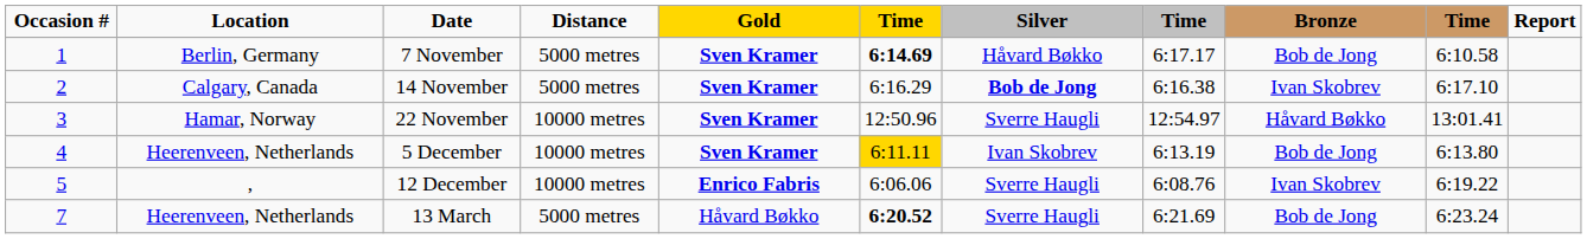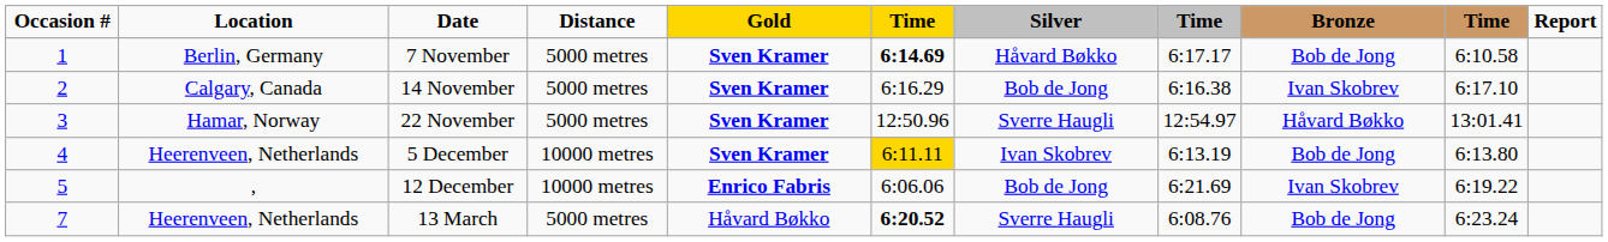 <table class="wikitable">
 <tr>
 <td width="80" align="center"><strong>Occasion #</strong></td>
 <td width="200" align="center"><strong>Location</strong></td>
 <td width="100" align="center"><strong>Date</strong></td>
 <td width="100" align="center"><strong>Distance</strong></td>
 <td width="150" bgcolor="gold" align="center"><strong>Gold</strong></td>
 <td width="50" bgcolor="gold" align="center"><strong>Time</strong></td>
 <td width="150" bgcolor="silver" align="center"><strong>Silver</strong></td>
 <td width="50" bgcolor="silver" align="center"><strong>Time</strong></td>
 <td width="150" bgcolor="#CC9966" align="center"><strong>Bronze</strong></td>
 <td width="50" bgcolor="#CC9966" align="center"><strong>Time</strong></td>
 <td width="50" align="center"><strong>Report</strong></td>
 </tr>
 <tr bgcolor="#cccccc">
 </tr>
 <tr>
 <td align="center"><a href='#'>1</a></td>
 <td align="center"><a href='#'>Berlin</a>, Germany</td>
 <td align="center">7 November</td>
 <td align="center">5000 metres</td>
 <td align="center"><strong><a href='#'>Sven Kramer</a></strong><br><small></small></td>
 <td align="center"><strong>6:14.69</strong></td>
 <td align="center"><a href='#'>Håvard Bøkko</a><br><small></small></td>
 <td align="center">6:17.17</td>
 <td align="center"><a href='#'>Bob de Jong</a><br><small></small></td>
 <td align="center">6:10.58</td>
 <td align="center"></td>
 </tr>
 <tr>
 <td align="center"><a href='#'>2</a></td>
 <td align="center"><a href='#'>Calgary</a>, Canada</td>
 <td align="center">14 November</td>
 <td align="center">5000 metres</td>
 <td align="center"><strong><a href='#'>Sven Kramer</a></strong><br><small></small></td>
 <td align="center">6:16.29</td>
-<td align="center"><strong><a href='#'>Bob de Jong</a><br><small></small></strong></td>
+<td align="center"><a href='#'>Bob de Jong</a><br><small></small></td>
 <td align="center">6:16.38</td>
 <td align="center"><a href='#'>Ivan Skobrev</a><br><small></small></td>
 <td align="center">6:17.10</td>
 <td align="center"></td>
 </tr>
 <tr>
 <td align="center"><a href='#'>3</a></td>
 <td align="center"><a href='#'>Hamar</a>, Norway</td>
 <td align="center">22 November</td>
-<td align="center">10000 metres</td>
+<td align="center">5000 metres</td>
 <td align="center"><strong><a href='#'>Sven Kramer</a></strong><br><small></small></td>
 <td align="center">12:50.96</td>
 <td align="center"><a href='#'>Sverre Haugli</a><br><small></small></td>
 <td align="center">12:54.97</td>
 <td align="center"><a href='#'>Håvard Bøkko</a><br><small></small></td>
 <td align="center">13:01.41</td>
 <td align="center"></td>
 </tr>
 <tr>
 <td align="center"><a href='#'>4</a></td>
 <td align="center"><a href='#'>Heerenveen</a>, Netherlands</td>
 <td align="center">5 December</td>
 <td align="center">10000 metres</td>
 <td align="center"><strong><a href='#'>Sven Kramer</a></strong><br><small></small></td>
 <td align="center" style="background: gold;">6:11.11</td>
 <td align="center"><a href='#'>Ivan Skobrev</a><br><small></small></td>
 <td align="center">6:13.19</td>
 <td align="center"><a href='#'>Bob de Jong</a><br><small></small></td>
 <td align="center">6:13.80</td>
 <td align="center"></td>
 </tr>
 <tr>
 <td align="center"><a href='#'>5</a></td>
 <td align="center">, </td>
 <td align="center">12 December</td>
 <td align="center">10000 metres</td>
 <td align="center"><strong><a href='#'>Enrico Fabris</a></strong><br><small></small></td>
 <td align="center">6:06.06</td>
-<td align="center"><a href='#'>Sverre Haugli</a><br><small></small></td>
-<td align="center">6:08.76</td>
+<td align="center"><a href='#'>Bob de Jong</a><br><small></small></td>
+<td align="center">6:21.69</td>
 <td align="center"><a href='#'>Ivan Skobrev</a><br><small></small></td>
 <td align="center">6:19.22</td>
 <td align="center"></td>
 </tr>
 <tr>
 <td align="center"><a href='#'>7</a></td>
 <td align="center"><a href='#'>Heerenveen</a>, Netherlands</td>
 <td align="center">13 March</td>
 <td align="center">5000 metres</td>
 <td align="center"><a href='#'>Håvard Bøkko</a><br><small></small></td>
 <td align="center"><strong>6:20.52</strong></td>
 <td align="center"><a href='#'>Sverre Haugli</a><br><small></small></td>
-<td align="center">6:21.69</td>
+<td align="center">6:08.76</td>
 <td align="center"><a href='#'>Bob de Jong</a><br><small></small></td>
 <td align="center">6:23.24</td>
 <td align="center"></td>
 </tr>
 </table>
